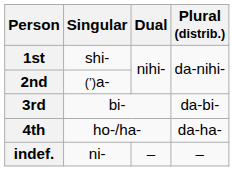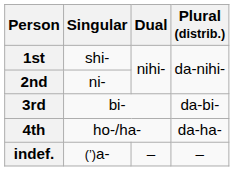 <table class="wikitable" style="margin-left:1em; text-align: center;">
 <tr>
 <th>Person</th>
 <th>Singular</th>
 <th>Dual</th>
 <th>Plural<br><small>(distrib.)</small></th>
 </tr>
 <tr>
 <th>1st</th>
 <td>shi-</td>
 <td rowspan="2">nihi-</td>
 <td rowspan="2">da-nihi-</td>
 </tr>
 <tr>
 <th>2nd</th>
-<td><small>(’)</small>a-</td>
+<td>ni-</td>
 </tr>
 <tr>
 <th>3rd</th>
 <td colspan="2">bi-</td>
 <td colspan="2">da-bi-</td>
 </tr>
 <tr>
 <th>4th</th>
 <td colspan="2">ho-/ha-</td>
 <td colspan="2">da-ha-</td>
 </tr>
 <tr>
 <th>indef.</th>
-<td>ni-</td>
+<td><small>(’)</small>a-</td>
 <td>–</td>
 <td>–</td>
 </tr>
 </table>
